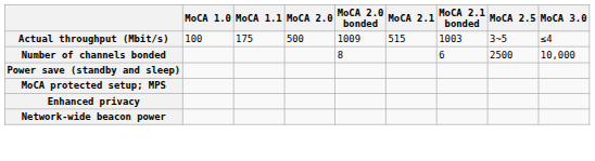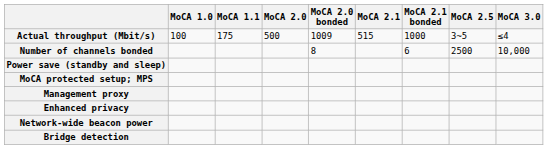 <table class="wikitable">
 <tr>
 <th></th>
 <th>MoCA 1.0</th>
 <th>MoCA 1.1</th>
 <th>MoCA 2.0</th>
 <th>MoCA 2.0 <br>bonded</th>
 <th>MoCA 2.1</th>
 <th>MoCA 2.1 <br>bonded</th>
 <th>MoCA 2.5</th>
 <th>MoCA 3.0</th>
 </tr>
 <tr>
 <th>Actual throughput (Mbit/s)</th>
 <td>100</td>
 <td>175</td>
 <td>500</td>
 <td>1009</td>
 <td>515</td>
-<td>1003</td>
+<td>1000</td>
 <td>3~5</td>
 <td>≤4</td>
 </tr>
 <tr>
 <th>Number of channels bonded</th>
 <td></td>
 <td></td>
 <td></td>
 <td>8</td>
 <td></td>
 <td>6</td>
 <td>2500</td>
 <td>10,000</td>
 </tr>
 <tr>
 <th>Power save (standby and sleep)</th>
 <td></td>
 <td></td>
 <td></td>
 <td></td>
 <td></td>
 <td></td>
 <td></td>
 <td></td>
 </tr>
 <tr>
 <th>MoCA protected setup; MPS</th>
 <td></td>
 <td></td>
 <td></td>
 <td></td>
 <td></td>
 <td></td>
 <td></td>
 <td></td>
 </tr>
 <tr>
+<th>Management proxy</th>
+<td></td>
+<td></td>
+<td></td>
+<td></td>
+<td></td>
+<td></td>
+<td></td>
+<td></td>
+</tr>
+<tr>
 <th>Enhanced privacy</th>
 <td></td>
 <td></td>
 <td></td>
 <td></td>
 <td></td>
 <td></td>
 <td></td>
 </tr>
 <tr>
 <th>Network-wide beacon power</th>
 <td></td>
 <td></td>
 <td></td>
 <td></td>
 <td></td>
 <td></td>
 <td></td>
 <td></td>
 </tr>
+<tr>
+<th>Bridge detection</th>
+<td></td>
+<td></td>
+<td></td>
+<td></td>
+<td></td>
+<td></td>
+<td></td>
+<td></td>
+</tr>
 </table>
